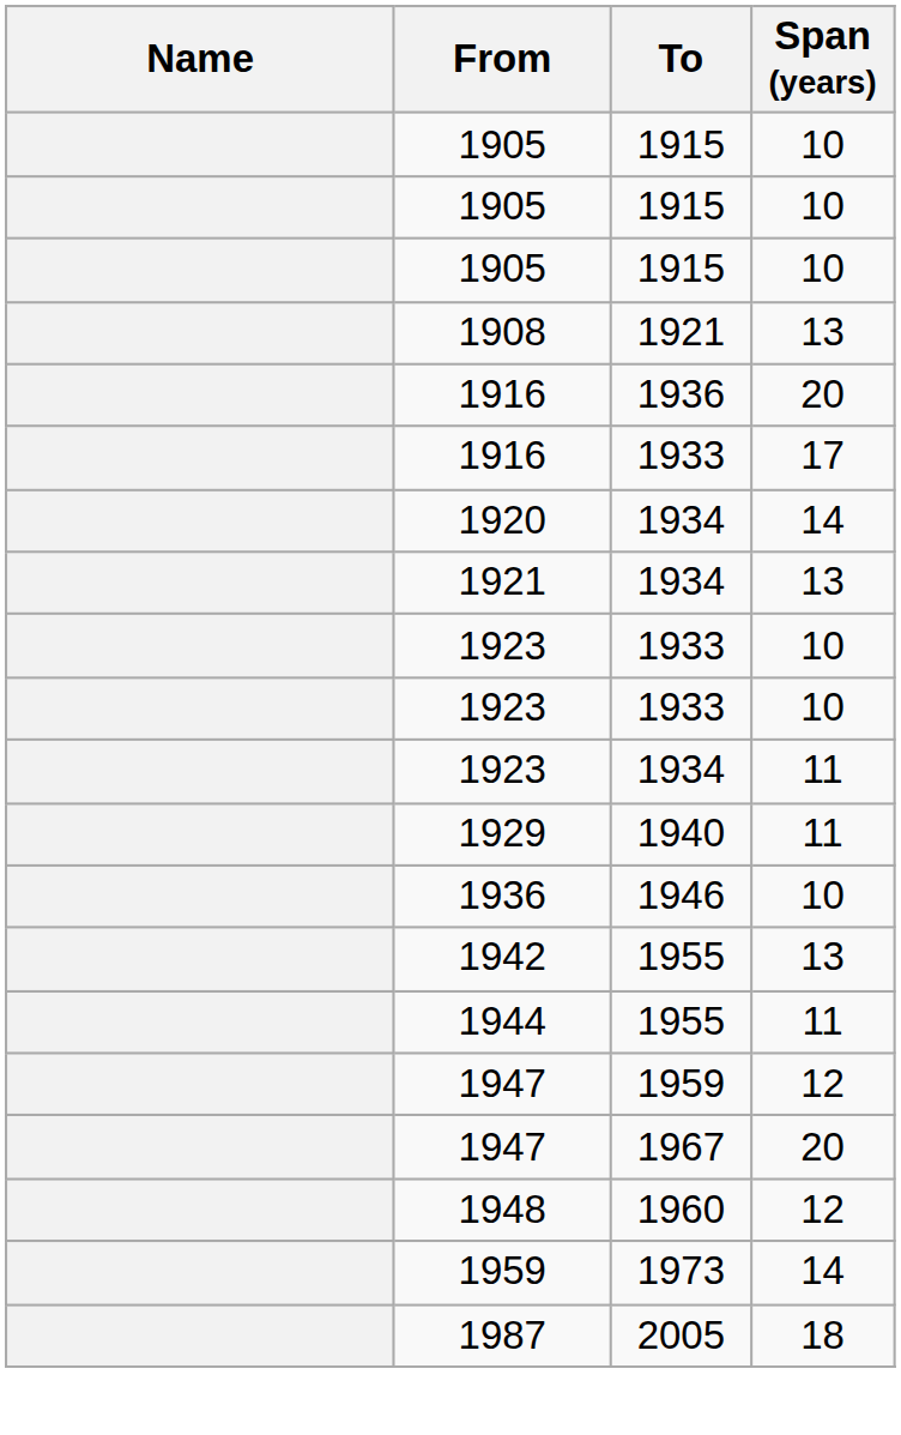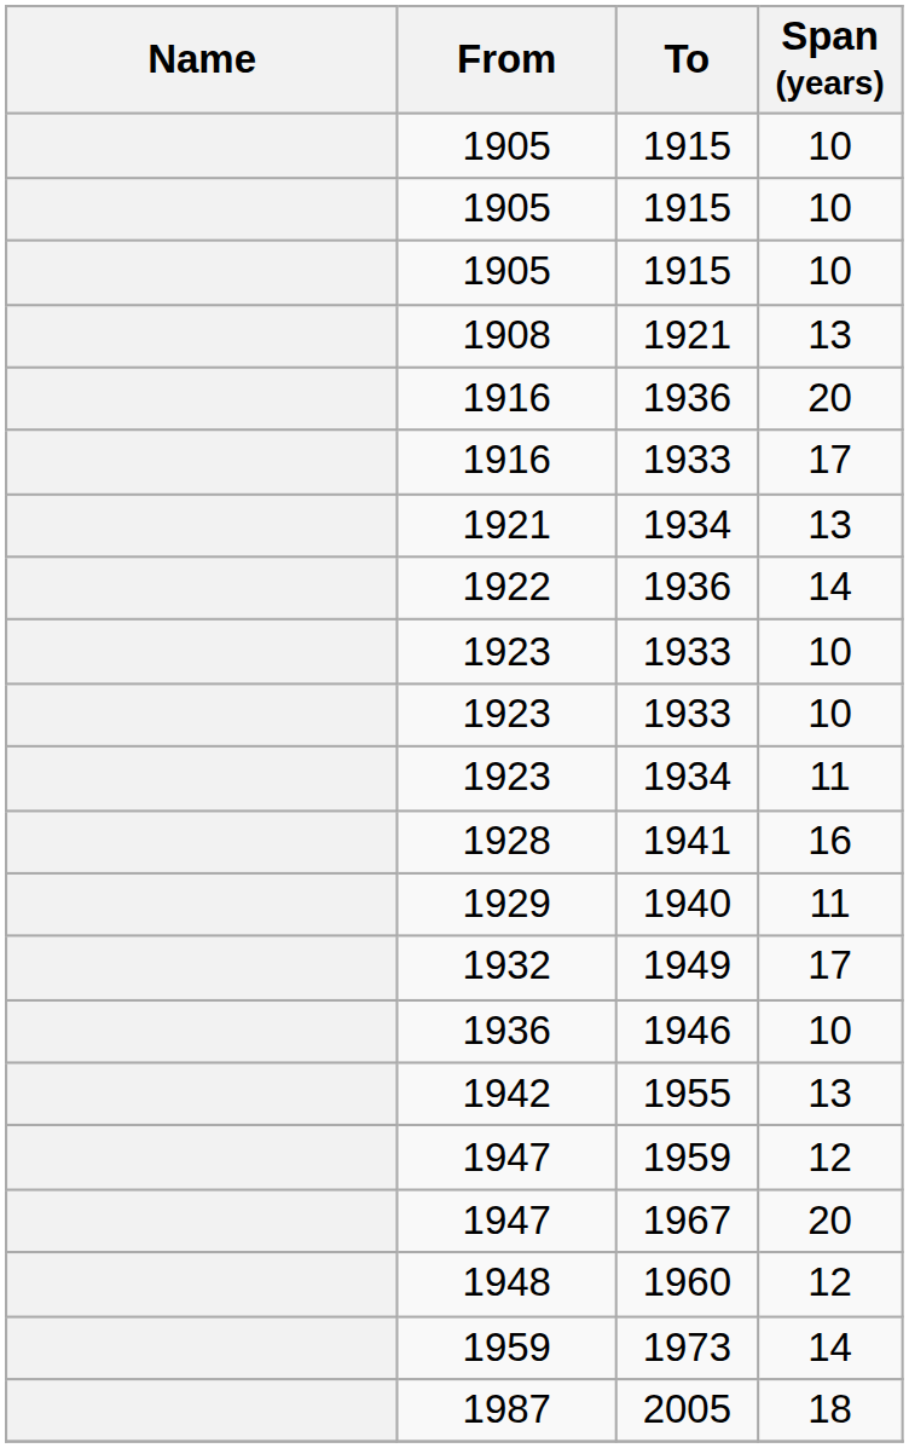 <table class="wikitable plainrowheaders sortable" style="text-align: center;">
 <tr>
 <th scope=col width="150px">Name</th>
 <th scope=col width="80px">From</th>
 <th scope=col width="50px">To</th>
 <th scope=col width="50px">Span <small>(years)</small></th>
 </tr>
 <tr>
 <th scope=row> </th>
 <td>1905</td>
 <td>1915</td>
 <td>10</td>
 </tr>
 <tr>
 <th scope=row> </th>
 <td>1905</td>
 <td>1915</td>
 <td>10</td>
 </tr>
 <tr>
 <th scope=row> </th>
 <td>1905</td>
 <td>1915</td>
 <td>10</td>
 </tr>
 <tr>
 <th scope=row> </th>
 <td>1908</td>
 <td>1921</td>
 <td>13</td>
 </tr>
 <tr>
 <th scope=row> </th>
 <td>1916</td>
 <td>1936</td>
 <td>20</td>
 </tr>
 <tr>
 <th scope=row> </th>
 <td>1916</td>
 <td>1933</td>
 <td>17</td>
 </tr>
 <tr>
 <th scope=row> </th>
-<td>1920</td>
+<td>1921</td>
 <td>1934</td>
-<td>14</td>
+<td>13</td>
 </tr>
 <tr>
 <th scope=row> </th>
-<td>1921</td>
-<td>1934</td>
-<td>13</td>
+<td>1922</td>
+<td>1936</td>
+<td>14</td>
 </tr>
 <tr>
 <th scope=row> </th>
 <td>1923</td>
 <td>1933</td>
 <td>10</td>
 </tr>
 <tr>
 <th scope=row> </th>
 <td>1923</td>
 <td>1933</td>
 <td>10</td>
 </tr>
 <tr>
 <th scope=row> </th>
 <td>1923</td>
 <td>1934</td>
 <td>11</td>
 </tr>
 <tr>
 <th scope=row> </th>
+<td>1928</td>
+<td>1941</td>
+<td>16</td>
+</tr>
+<tr>
+<th scope=row> </th>
 <td>1929</td>
 <td>1940</td>
 <td>11</td>
+</tr>
+<tr>
+<th scope=row> </th>
+<td>1932</td>
+<td>1949</td>
+<td>17</td>
 </tr>
 <tr>
 <th scope=row> </th>
 <td>1936</td>
 <td>1946</td>
 <td>10</td>
 </tr>
 <tr>
 <th scope=row> </th>
 <td>1942</td>
 <td>1955</td>
 <td>13</td>
-</tr>
-<tr>
-<th scope=row> </th>
-<td>1944</td>
-<td>1955</td>
-<td>11</td>
 </tr>
 <tr>
 <th scope=row> </th>
 <td>1947</td>
 <td>1959</td>
 <td>12</td>
 </tr>
 <tr>
 <th scope=row> </th>
 <td>1947</td>
 <td>1967</td>
 <td>20</td>
 </tr>
 <tr>
 <th scope=row> </th>
 <td>1948</td>
 <td>1960</td>
 <td>12</td>
 </tr>
 <tr>
 <th scope=row> </th>
 <td>1959</td>
 <td>1973</td>
 <td>14</td>
 </tr>
 <tr>
 <th scope=row> </th>
 <td>1987</td>
 <td>2005</td>
 <td>18</td>
 </tr>
 <tr>
 </tr>
 </table>
